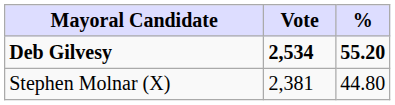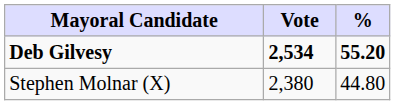 <table class="wikitable">
 <tr>
 <th style="background:#ddf; width:200px;">Mayoral Candidate</th>
 <th style="background:#ddf; width:50px;">Vote</th>
 <th style="background:#ddf; width:30px;">%</th>
 </tr>
 <tr>
 <td><strong>Deb Gilvesy</strong></td>
 <td><strong>2,534</strong></td>
 <td><strong>55.20</strong></td>
 </tr>
 <tr>
 <td>Stephen Molnar (X)</td>
-<td>2,381</td>
+<td>2,380</td>
 <td>44.80</td>
 </tr>
 </table>
